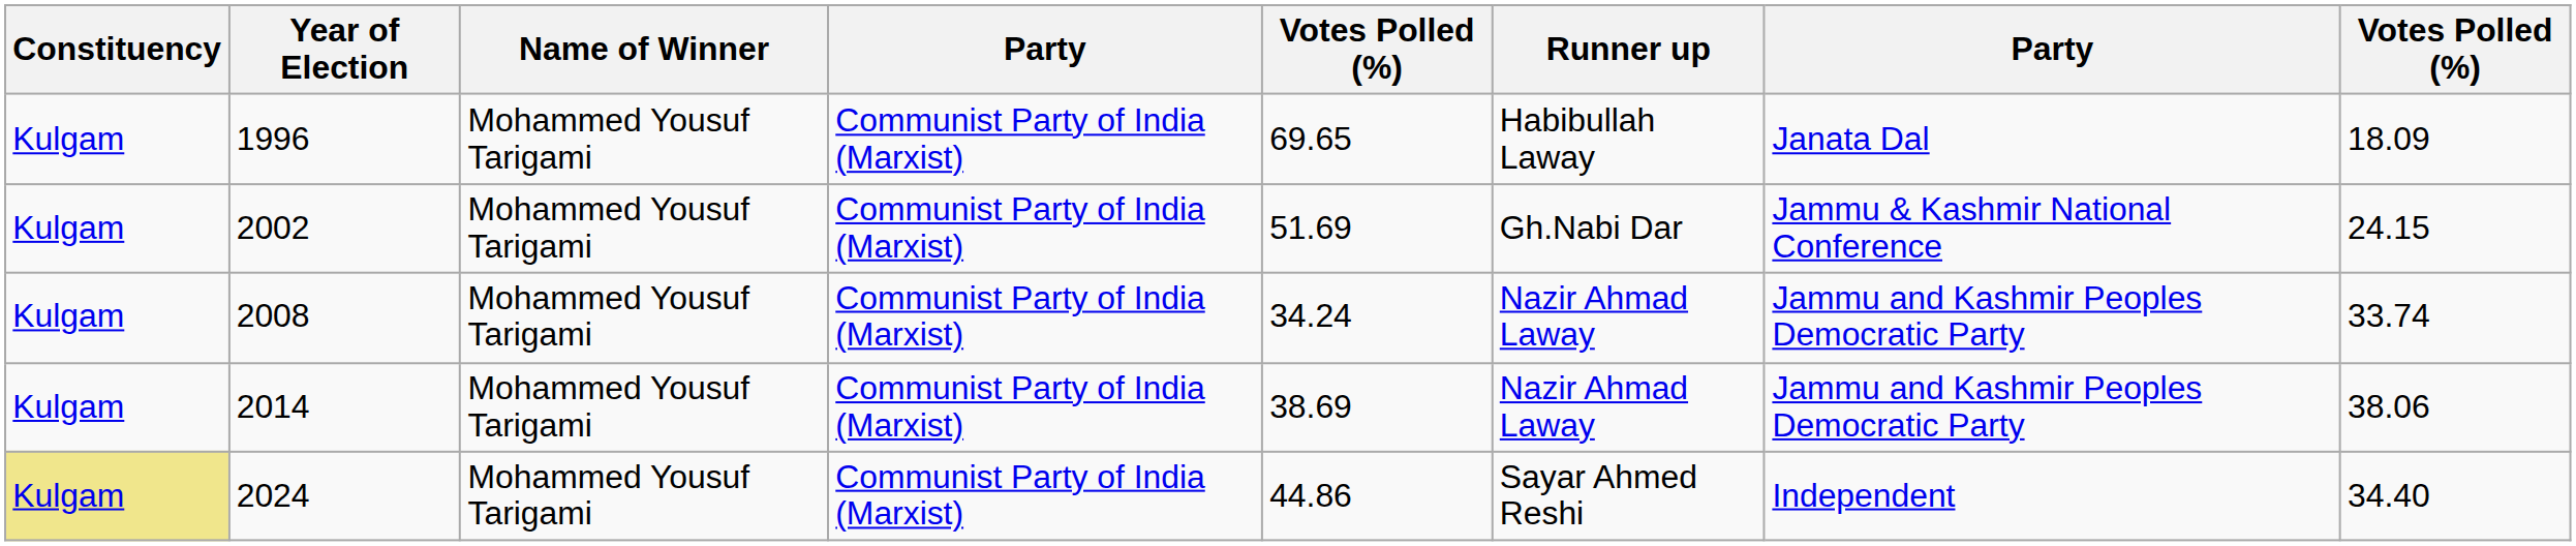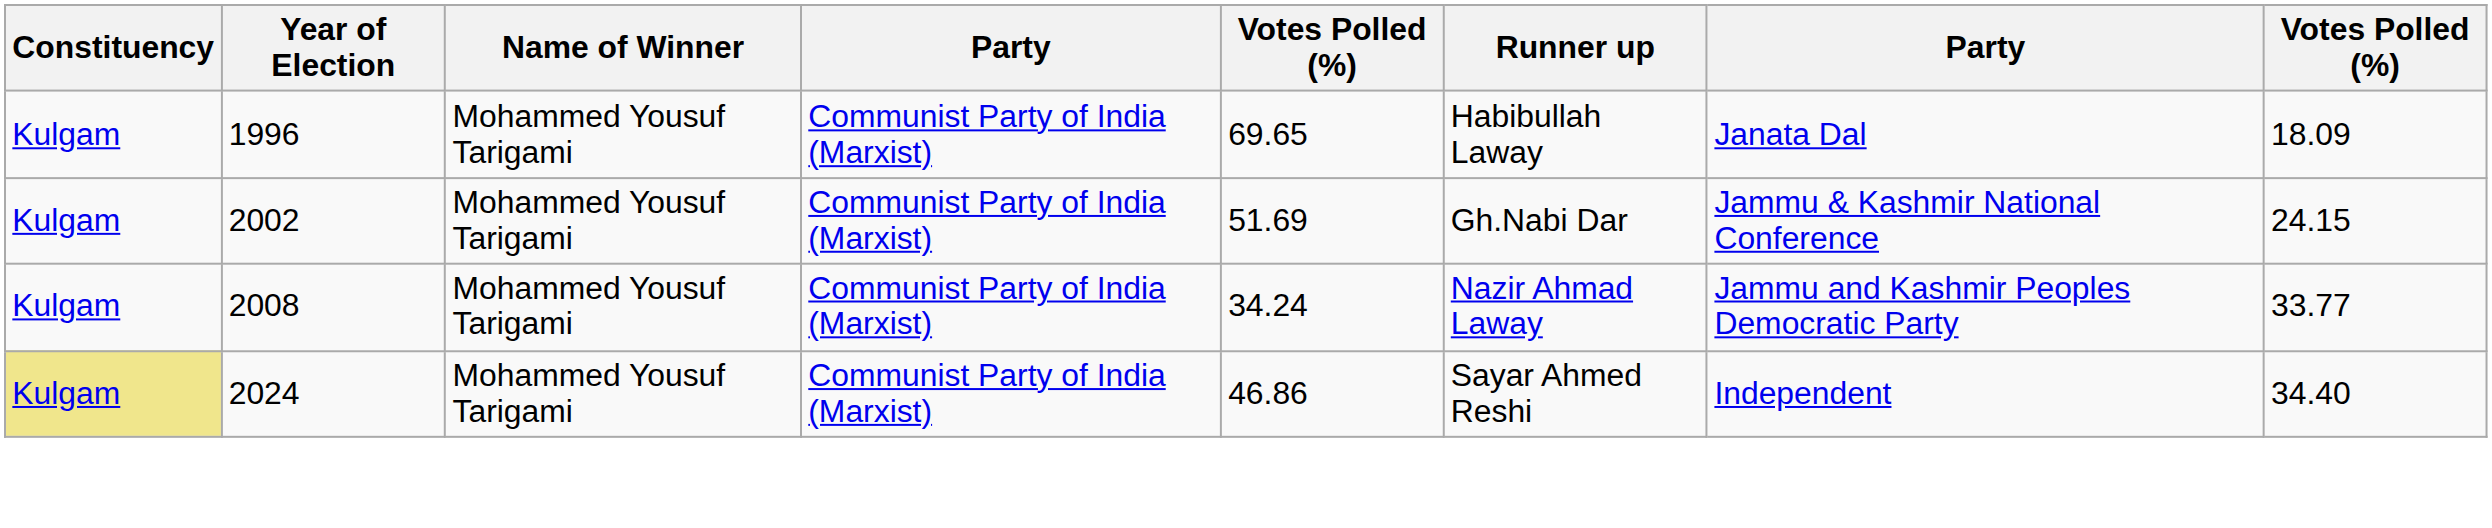 <table class="wikitable">
 <tr>
 <th>Constituency</th>
 <th>Year of Election</th>
 <th>Name of Winner</th>
 <th>Party</th>
 <th>Votes Polled (%)</th>
 <th>Runner up</th>
 <th>Party</th>
 <th>Votes Polled (%)</th>
 </tr>
 <tr>
 <td><a href='#'>Kulgam</a></td>
 <td>1996</td>
 <td>Mohammed Yousuf Tarigami</td>
 <td><a href='#'>Communist Party of India (Marxist)</a></td>
 <td>69.65</td>
 <td>Habibullah Laway</td>
 <td><a href='#'>Janata Dal</a></td>
 <td>18.09</td>
 </tr>
 <tr>
 <td><a href='#'>Kulgam</a></td>
 <td>2002</td>
 <td>Mohammed Yousuf Tarigami</td>
 <td><a href='#'>Communist Party of India (Marxist)</a></td>
 <td>51.69</td>
 <td>Gh.Nabi Dar</td>
 <td><a href='#'>Jammu & Kashmir National Conference</a></td>
 <td>24.15</td>
 </tr>
 <tr>
 <td><a href='#'>Kulgam</a></td>
 <td>2008</td>
 <td>Mohammed Yousuf Tarigami</td>
 <td><a href='#'>Communist Party of India (Marxist)</a></td>
 <td>34.24</td>
 <td><a href='#'>Nazir Ahmad Laway</a></td>
 <td><a href='#'>Jammu and Kashmir Peoples Democratic Party</a></td>
-<td>33.74</td>
-</tr>
-<tr>
-<td><a href='#'>Kulgam</a></td>
-<td>2014</td>
-<td>Mohammed Yousuf Tarigami</td>
-<td><a href='#'>Communist Party of India (Marxist)</a></td>
-<td>38.69</td>
-<td><a href='#'>Nazir Ahmad Laway</a></td>
-<td><a href='#'>Jammu and Kashmir Peoples Democratic Party</a></td>
-<td>38.06</td>
+<td>33.77</td>
 </tr>
 <tr>
 <td style="background: khaki;"><a href='#'>Kulgam</a></td>
 <td>2024</td>
 <td>Mohammed Yousuf Tarigami</td>
 <td><a href='#'>Communist Party of India (Marxist)</a></td>
-<td>44.86</td>
+<td>46.86</td>
 <td>Sayar Ahmed Reshi</td>
 <td><a href='#'>Independent</a></td>
 <td>34.40</td>
 </tr>
 </table>
